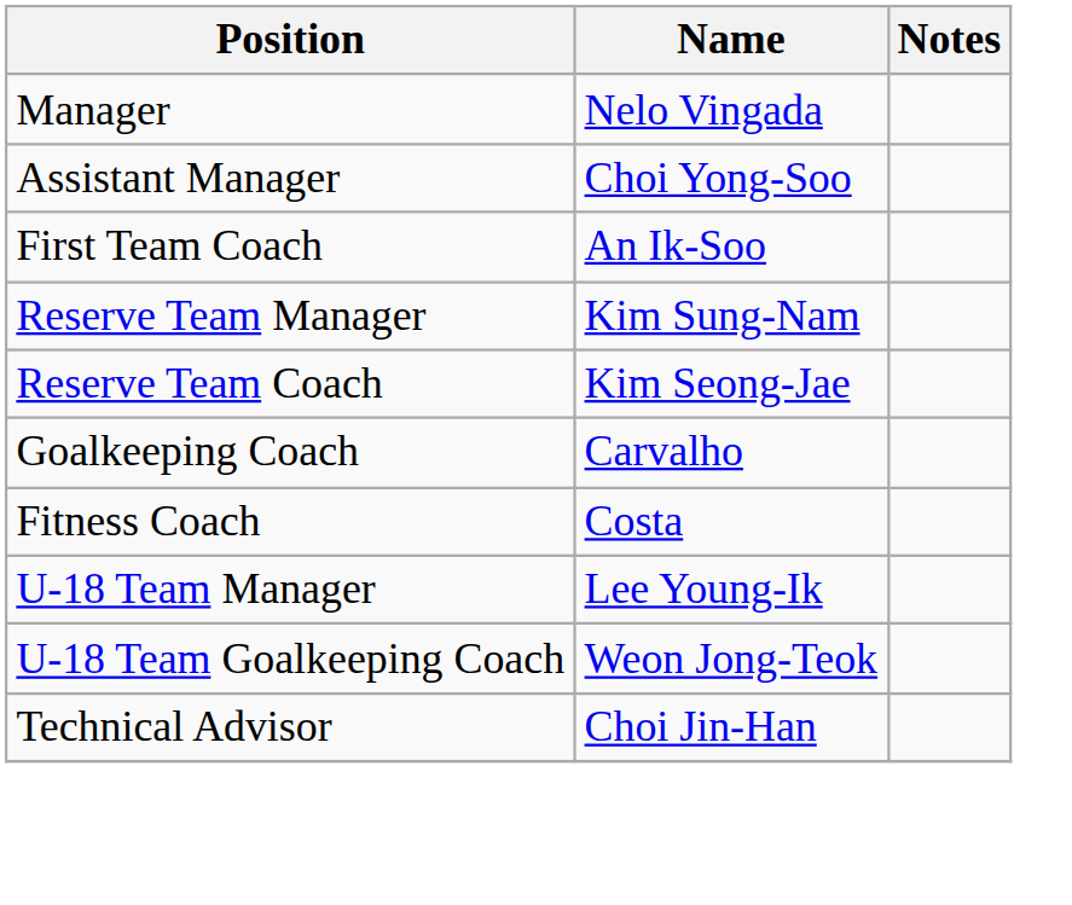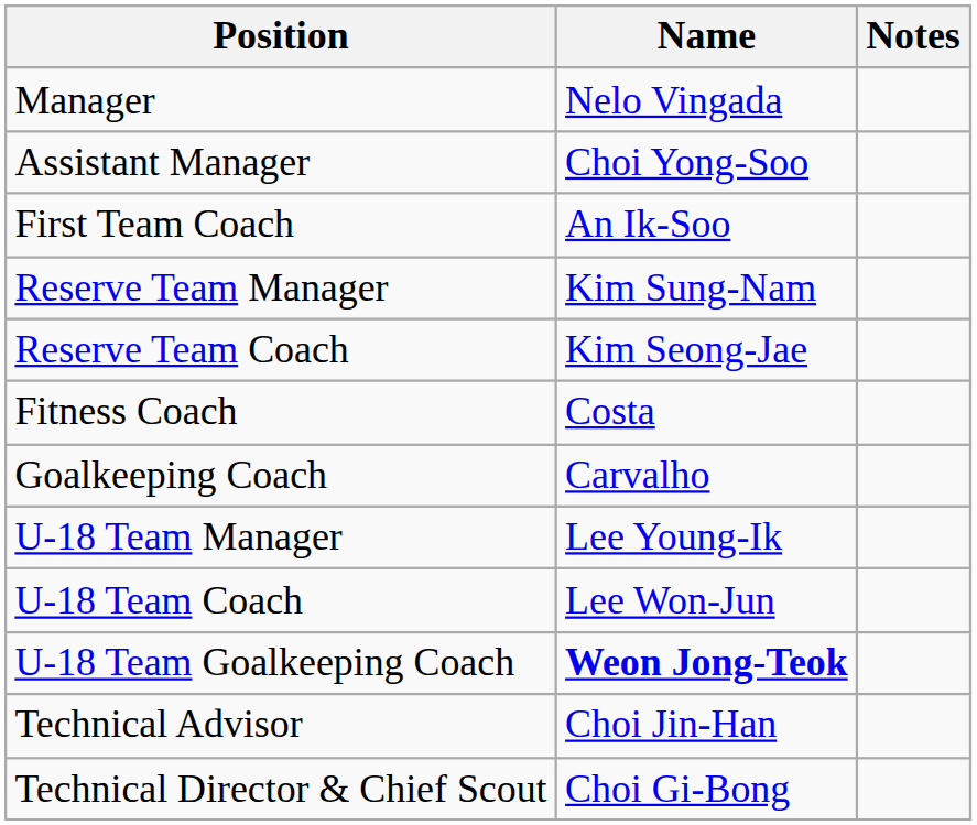 <table class="wikitable">
 <tr>
 <th>Position</th>
 <th>Name</th>
 <th>Notes</th>
 </tr>
 <tr>
 <td>Manager</td>
 <td> <a href='#'>Nelo Vingada</a></td>
 <td></td>
 </tr>
 <tr>
 <td>Assistant Manager</td>
 <td> <a href='#'>Choi Yong-Soo</a></td>
 <td></td>
 </tr>
 <tr>
 <td>First Team Coach</td>
 <td> <a href='#'>An Ik-Soo</a></td>
 <td></td>
 </tr>
 <tr>
 <td><a href='#'>Reserve Team</a> Manager</td>
 <td> <a href='#'>Kim Sung-Nam</a></td>
 <td></td>
 </tr>
 <tr>
 <td><a href='#'>Reserve Team</a> Coach</td>
 <td> <a href='#'>Kim Seong-Jae</a></td>
 <td></td>
 </tr>
 <tr>
-<td>Goalkeeping Coach</td>
-<td> <a href='#'>Carvalho</a></td>
+<td>Fitness Coach</td>
+<td> <a href='#'>Costa</a></td>
 <td></td>
 </tr>
 <tr>
-<td>Fitness Coach</td>
-<td> <a href='#'>Costa</a></td>
+<td>Goalkeeping Coach</td>
+<td> <a href='#'>Carvalho</a></td>
 <td></td>
 </tr>
 <tr>
 <td><a href='#'>U-18 Team</a> Manager</td>
 <td> <a href='#'>Lee Young-Ik</a></td>
 <td></td>
 </tr>
 <tr>
+<td><a href='#'>U-18 Team</a> Coach</td>
+<td> <a href='#'>Lee Won-Jun</a></td>
+<td></td>
+</tr>
+<tr>
 <td><a href='#'>U-18 Team</a> Goalkeeping Coach</td>
-<td> <a href='#'>Weon Jong-Teok</a></td>
+<td><strong> <a href='#'>Weon Jong-Teok</a></strong></td>
 <td></td>
 </tr>
 <tr>
 <td>Technical Advisor</td>
 <td> <a href='#'>Choi Jin-Han</a></td>
 <td></td>
 </tr>
 <tr>
+<td>Technical Director & Chief Scout</td>
+<td> <a href='#'>Choi Gi-Bong</a></td>
+<td></td>
+</tr>
+<tr>
 </tr>
 </table>
